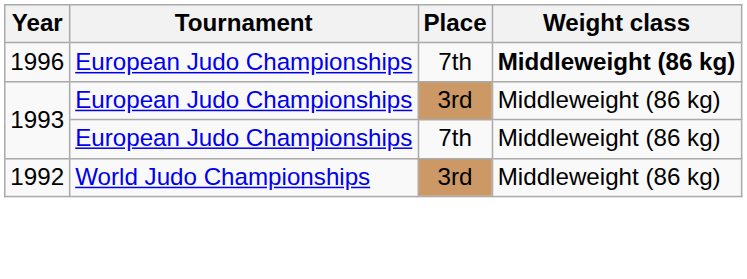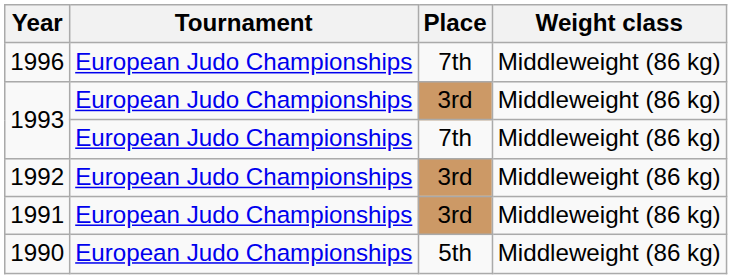 <table class=wikitable>
 <tr>
 <th>Year</th>
 <th>Tournament</th>
 <th>Place</th>
 <th>Weight class</th>
 </tr>
 <tr>
 <td>1996</td>
 <td><a href='#'>European Judo Championships</a></td>
 <td align="center">7th</td>
-<td><strong>Middleweight (86 kg)</strong></td>
+<td>Middleweight (86 kg)</td>
 </tr>
 <tr>
 <td rowspan=2>1993</td>
 <td><a href='#'>European Judo Championships</a></td>
 <td bgcolor="cc9966" align="center">3rd</td>
 <td>Middleweight (86 kg)</td>
 </tr>
 <tr>
 <td><a href='#'>European Judo Championships</a></td>
 <td align="center">7th</td>
 <td>Middleweight (86 kg)</td>
 </tr>
 <tr>
 <td>1992</td>
-<td><a href='#'>World Judo Championships</a></td>
+<td><a href='#'>European Judo Championships</a></td>
 <td bgcolor="cc9966" align="center">3rd</td>
 <td>Middleweight (86 kg)</td>
 </tr>
+<tr>
+<td>1991</td>
+<td><a href='#'>European Judo Championships</a></td>
+<td bgcolor="cc9966" align="center">3rd</td>
+<td>Middleweight (86 kg)</td>
+</tr>
+<tr>
+<td>1990</td>
+<td><a href='#'>European Judo Championships</a></td>
+<td align="center">5th</td>
+<td>Middleweight (86 kg)</td>
+</tr>
 </table>
